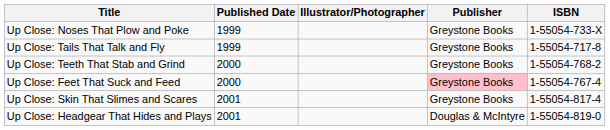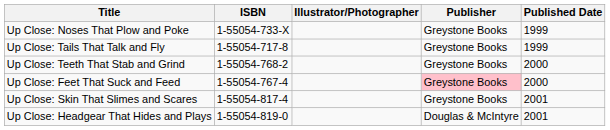 <table class="wikitable sortable">
 <tr>
 <th><strong>Title</strong></th>
-<th><strong>Published Date</strong></th>
+<th><strong>ISBN</strong></th>
 <th><strong>Illustrator/Photographer</strong></th>
 <th><strong>Publisher</strong></th>
-<th><strong>ISBN</strong></th>
+<th><strong>Published Date</strong></th>
 </tr>
 <tr>
 <td>Up Close: Noses That Plow and Poke</td>
-<td>1999</td>
+<td>1-55054-733-X</td>
 <td></td>
 <td>Greystone Books</td>
-<td>1-55054-733-X</td>
+<td>1999</td>
 </tr>
 <tr>
 <td>Up Close: Tails That Talk and Fly</td>
-<td>1999</td>
+<td>1-55054-717-8</td>
 <td></td>
 <td>Greystone Books</td>
-<td>1-55054-717-8</td>
+<td>1999</td>
 </tr>
 <tr>
 <td>Up Close: Teeth That Stab and Grind</td>
-<td>2000</td>
+<td>1-55054-768-2</td>
 <td></td>
 <td>Greystone Books</td>
-<td>1-55054-768-2</td>
+<td>2000</td>
 </tr>
 <tr>
 <td>Up Close: Feet That Suck and Feed</td>
-<td>2000</td>
+<td>1-55054-767-4</td>
 <td></td>
 <td style="background: pink;">Greystone Books</td>
-<td>1-55054-767-4</td>
+<td>2000</td>
 </tr>
 <tr>
 <td>Up Close: Skin That Slimes and Scares</td>
-<td>2001</td>
+<td>1-55054-817-4</td>
 <td></td>
 <td>Greystone Books</td>
-<td>1-55054-817-4</td>
+<td>2001</td>
 </tr>
 <tr>
 <td>Up Close: Headgear That Hides and Plays</td>
-<td>2001</td>
+<td>1-55054-819-0</td>
 <td></td>
 <td>Douglas & McIntyre</td>
-<td>1-55054-819-0</td>
+<td>2001</td>
 </tr>
 </table>
